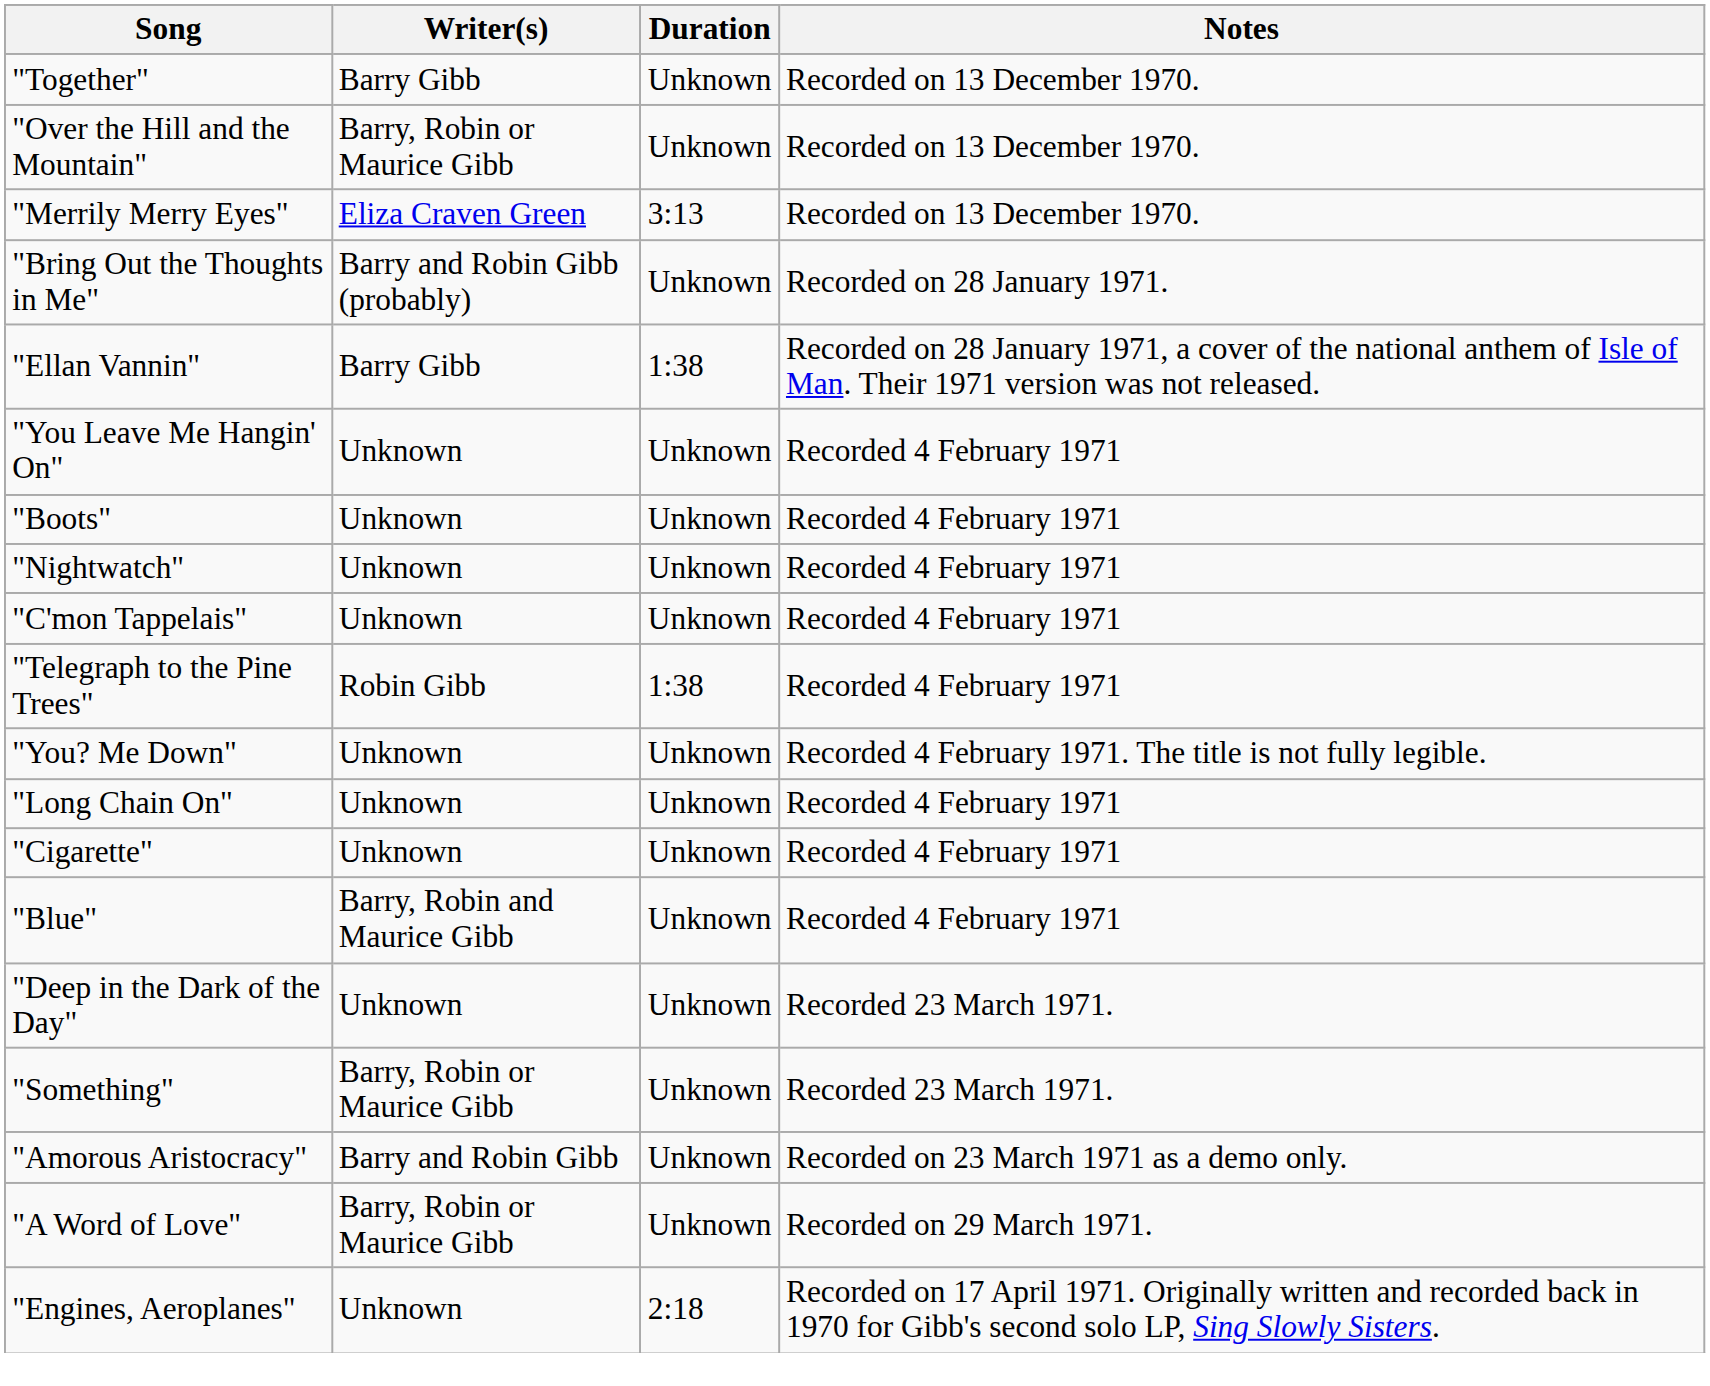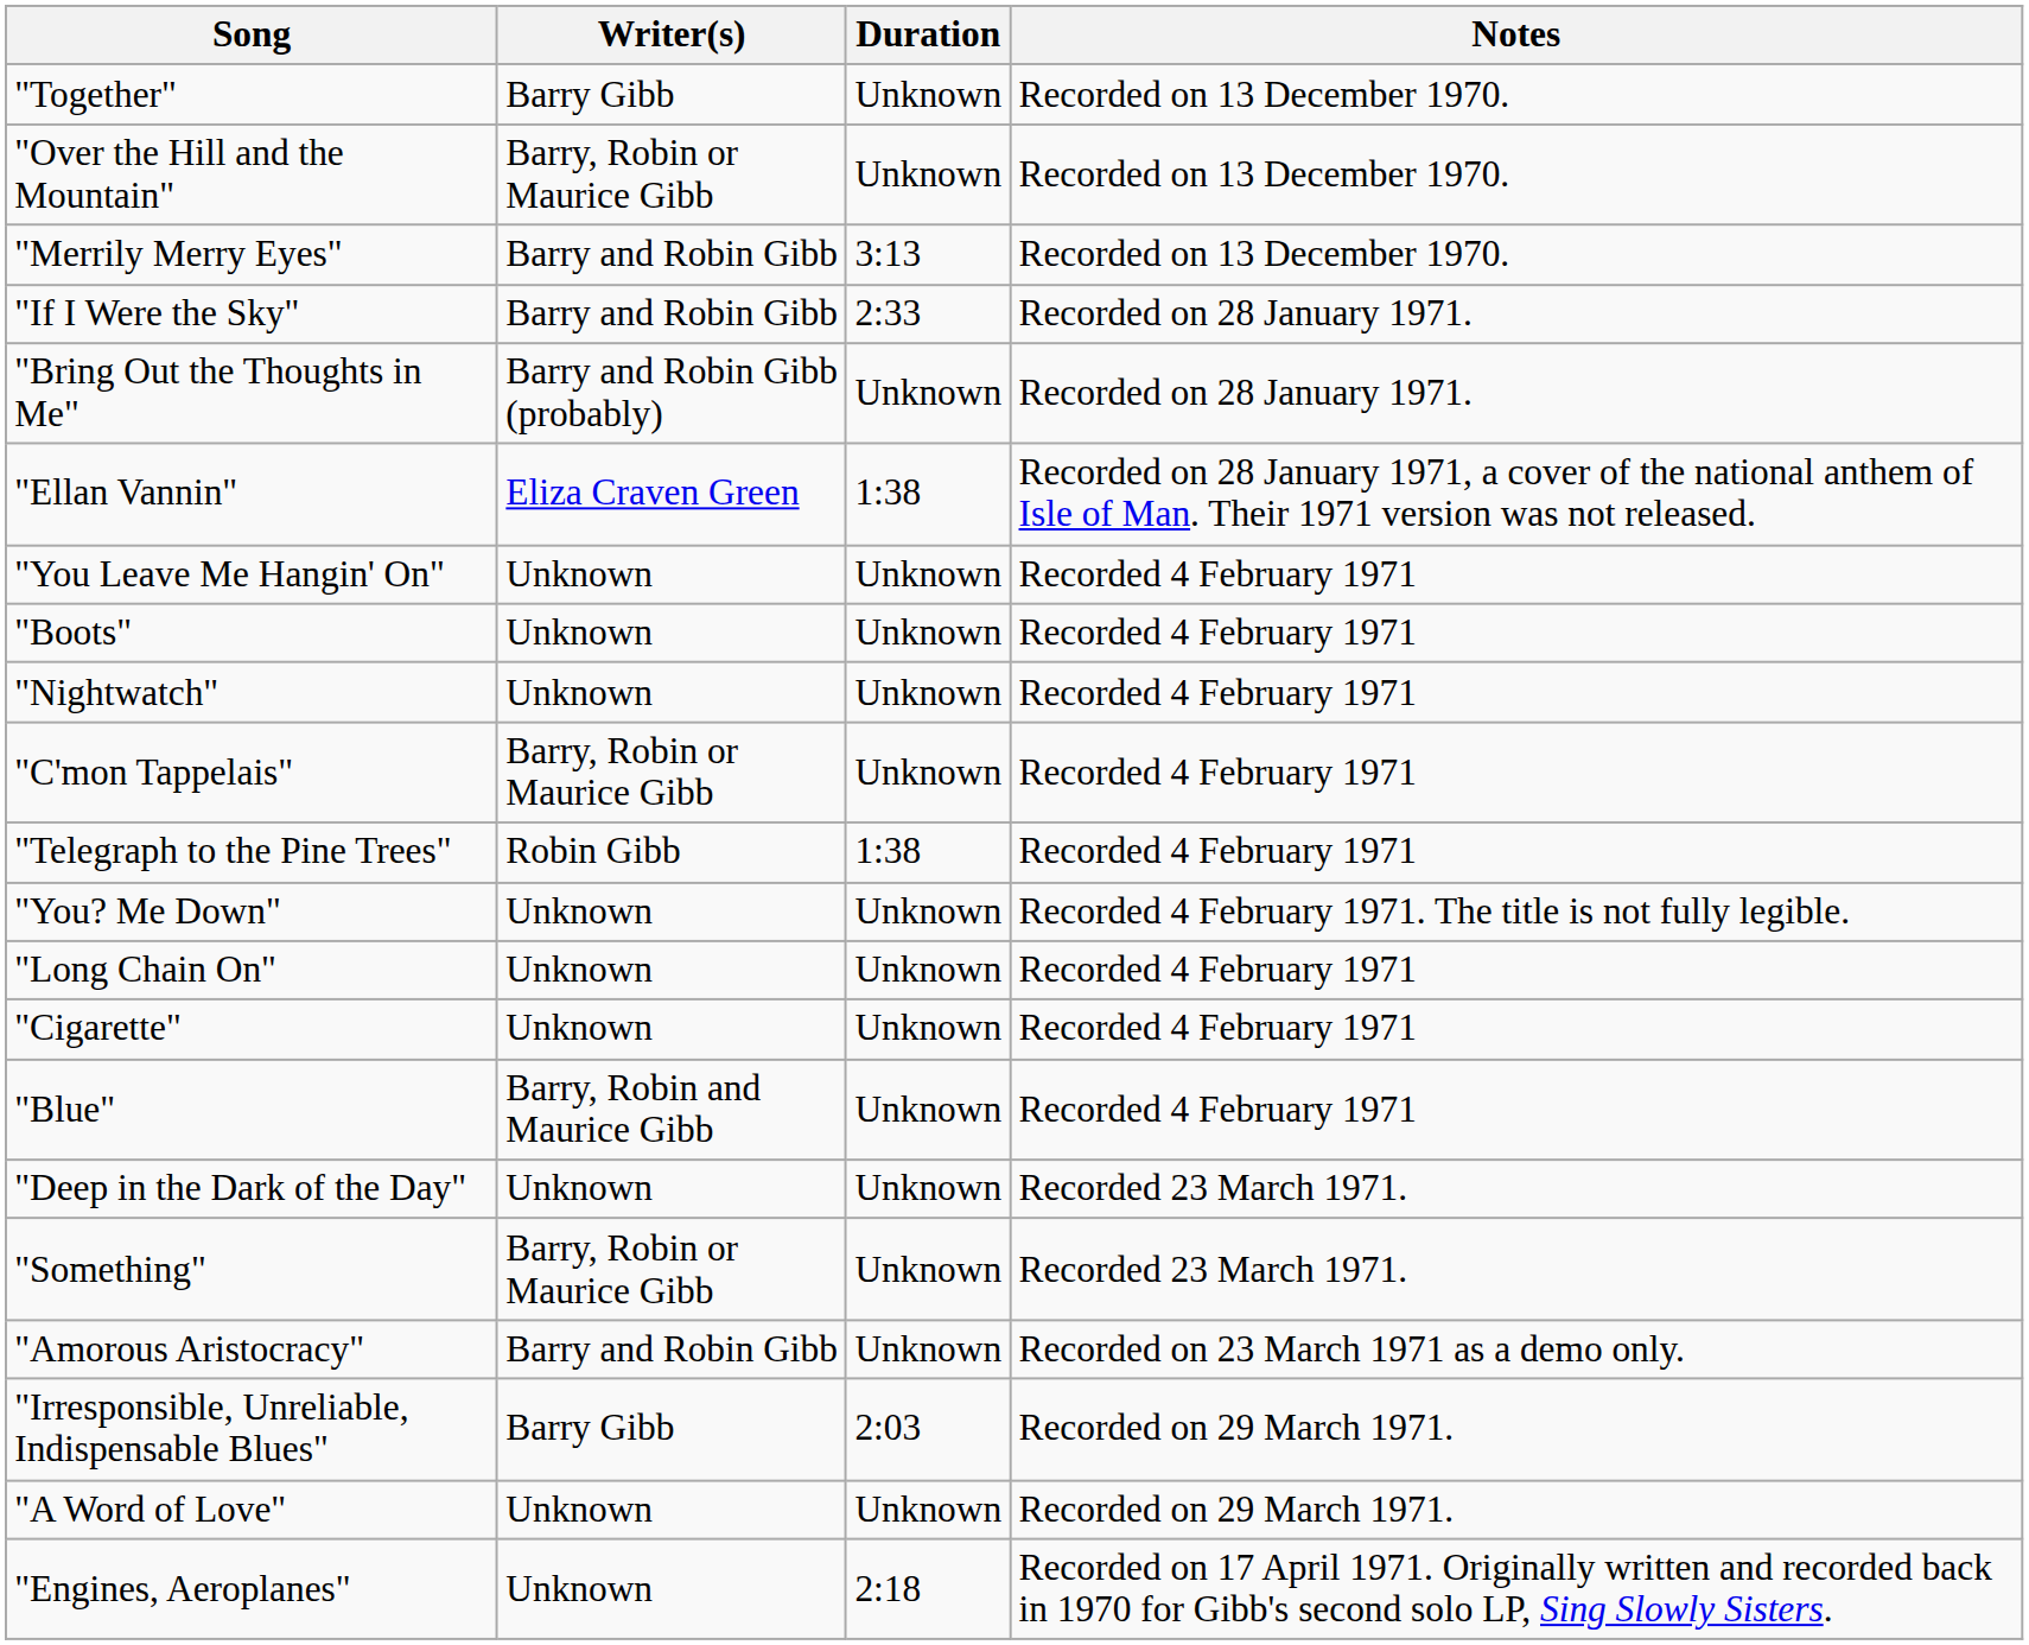 <table class="wikitable">
 <tr>
 <th>Song</th>
 <th>Writer(s)</th>
 <th>Duration</th>
 <th>Notes</th>
 </tr>
 <tr>
 <td>"Together"</td>
 <td>Barry Gibb</td>
 <td>Unknown</td>
 <td>Recorded on 13 December 1970.</td>
 </tr>
 <tr>
 <td>"Over the Hill and the Mountain"</td>
 <td>Barry, Robin or Maurice Gibb</td>
 <td>Unknown</td>
 <td>Recorded on 13 December 1970.</td>
 </tr>
 <tr>
 <td>"Merrily Merry Eyes"</td>
-<td><a href='#'>Eliza Craven Green</a></td>
+<td>Barry and Robin Gibb</td>
 <td>3:13</td>
 <td>Recorded on 13 December 1970.</td>
+</tr>
+<tr>
+<td>"If I Were the Sky"</td>
+<td>Barry and Robin Gibb</td>
+<td>2:33</td>
+<td>Recorded on 28 January 1971.</td>
 </tr>
 <tr>
 <td>"Bring Out the Thoughts in Me"</td>
 <td>Barry and Robin Gibb (probably)</td>
 <td>Unknown</td>
 <td>Recorded on 28 January 1971.</td>
 </tr>
 <tr>
 <td>"Ellan Vannin"</td>
-<td>Barry Gibb</td>
+<td><a href='#'>Eliza Craven Green</a></td>
 <td>1:38</td>
 <td>Recorded on 28 January 1971, a cover of the national anthem of <a href='#'>Isle of Man</a>. Their 1971 version was not released.</td>
 </tr>
 <tr>
 <td>"You Leave Me Hangin' On"</td>
 <td>Unknown</td>
 <td>Unknown</td>
 <td>Recorded 4 February 1971</td>
 </tr>
 <tr>
 <td>"Boots"</td>
 <td>Unknown</td>
 <td>Unknown</td>
 <td>Recorded 4 February 1971</td>
 </tr>
 <tr>
 <td>"Nightwatch"</td>
 <td>Unknown</td>
 <td>Unknown</td>
 <td>Recorded 4 February 1971</td>
 </tr>
 <tr>
 <td>"C'mon Tappelais"</td>
-<td>Unknown</td>
+<td>Barry, Robin or Maurice Gibb</td>
 <td>Unknown</td>
 <td>Recorded 4 February 1971</td>
 </tr>
 <tr>
 <td>"Telegraph to the Pine Trees"</td>
 <td>Robin Gibb</td>
 <td>1:38</td>
 <td>Recorded 4 February 1971</td>
 </tr>
 <tr>
 <td>"You? Me Down"</td>
 <td>Unknown</td>
 <td>Unknown</td>
 <td>Recorded 4 February 1971. The title is not fully legible.</td>
 </tr>
 <tr>
 <td>"Long Chain On"</td>
 <td>Unknown</td>
 <td>Unknown</td>
 <td>Recorded 4 February 1971</td>
 </tr>
 <tr>
 <td>"Cigarette"</td>
 <td>Unknown</td>
 <td>Unknown</td>
 <td>Recorded 4 February 1971</td>
 </tr>
 <tr>
 <td>"Blue"</td>
 <td>Barry, Robin and Maurice Gibb</td>
 <td>Unknown</td>
 <td>Recorded 4 February 1971</td>
 </tr>
 <tr>
 <td>"Deep in the Dark of the Day"</td>
 <td>Unknown</td>
 <td>Unknown</td>
 <td>Recorded 23 March 1971.</td>
 </tr>
 <tr>
 <td>"Something"</td>
 <td>Barry, Robin or Maurice Gibb</td>
 <td>Unknown</td>
 <td>Recorded 23 March 1971.</td>
 </tr>
 <tr>
 <td>"Amorous Aristocracy"</td>
 <td>Barry and Robin Gibb</td>
 <td>Unknown</td>
 <td>Recorded on 23 March 1971 as a demo only.</td>
 </tr>
 <tr>
+<td>"Irresponsible, Unreliable, Indispensable Blues"</td>
+<td>Barry Gibb</td>
+<td>2:03</td>
+<td>Recorded on 29 March 1971.</td>
+</tr>
+<tr>
 <td>"A Word of Love"</td>
-<td>Barry, Robin or Maurice Gibb</td>
+<td>Unknown</td>
 <td>Unknown</td>
 <td>Recorded on 29 March 1971.</td>
 </tr>
 <tr>
 <td>"Engines, Aeroplanes"</td>
 <td>Unknown</td>
 <td>2:18</td>
 <td>Recorded on 17 April 1971. Originally written and recorded back in 1970 for Gibb's second solo LP, <em><a href='#'>Sing Slowly Sisters</a></em>.</td>
 </tr>
 </table>
